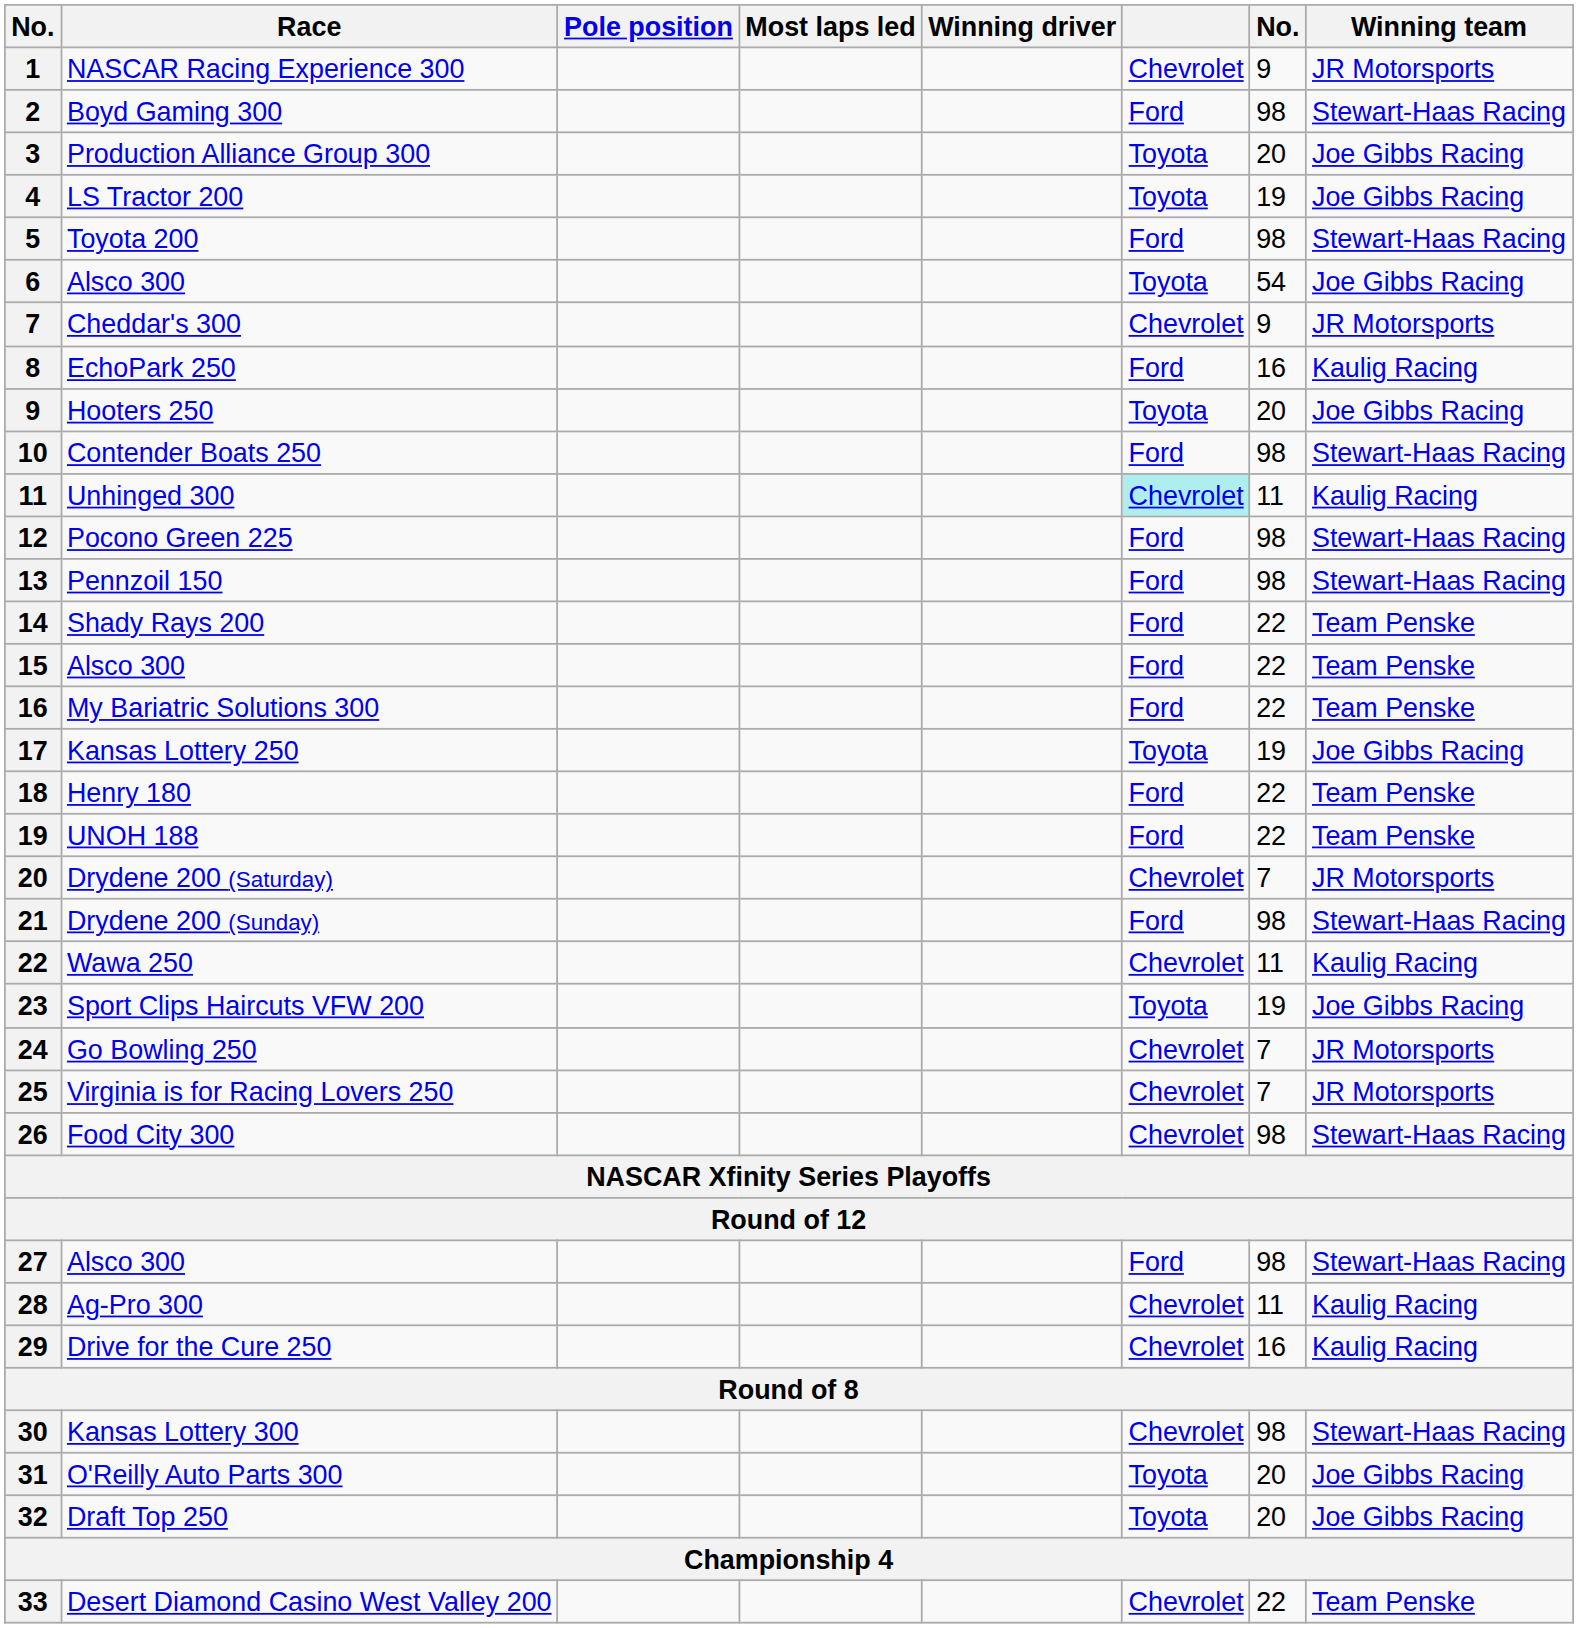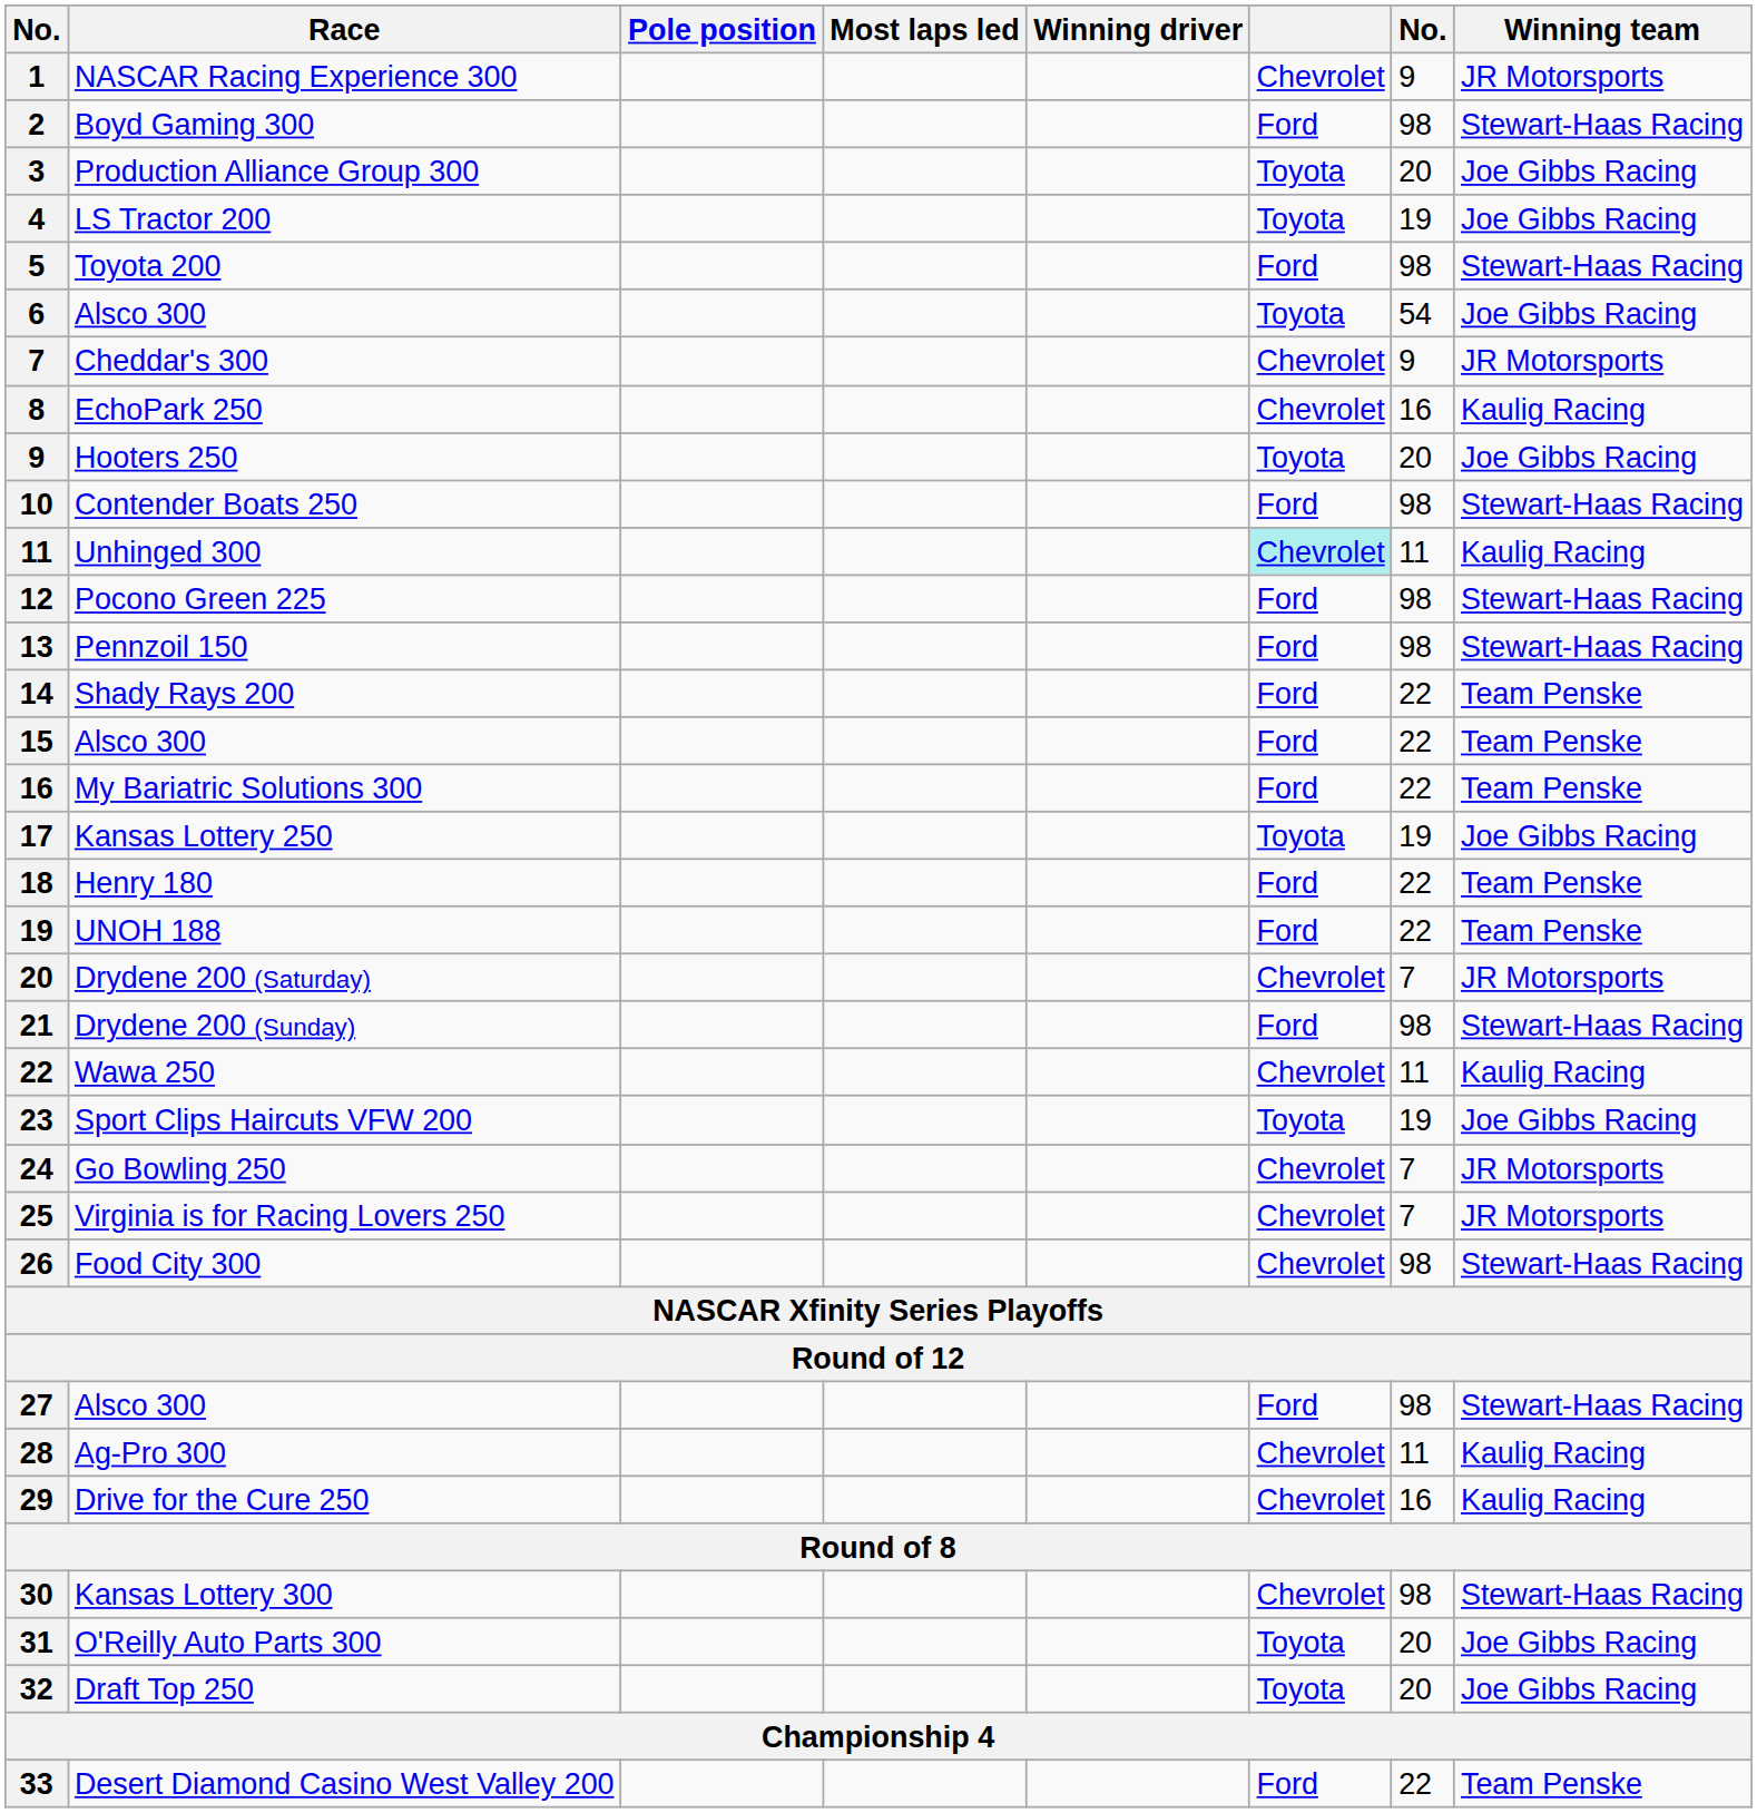 <table class="wikitable" style="font-size:95%">
 <tr>
 <th>No.</th>
 <th>Race</th>
 <th><a href='#'>Pole position</a></th>
 <th>Most laps led</th>
 <th>Winning driver</th>
 <th></th>
 <th>No.</th>
 <th>Winning team</th>
 </tr>
 <tr>
 <th>1</th>
 <td><a href='#'>NASCAR Racing Experience 300</a></td>
 <td></td>
 <td></td>
 <td></td>
 <td><a href='#'>Chevrolet</a></td>
 <td>9</td>
 <td><a href='#'>JR Motorsports</a></td>
 </tr>
 <tr>
 <th>2</th>
 <td><a href='#'>Boyd Gaming 300</a></td>
 <td></td>
 <td></td>
 <td></td>
 <td><a href='#'>Ford</a></td>
 <td>98</td>
 <td><a href='#'>Stewart-Haas Racing</a></td>
 </tr>
 <tr>
 <th>3</th>
 <td><a href='#'>Production Alliance Group 300</a></td>
 <td></td>
 <td></td>
 <td></td>
 <td><a href='#'>Toyota</a></td>
 <td>20</td>
 <td><a href='#'>Joe Gibbs Racing</a></td>
 </tr>
 <tr>
 <th>4</th>
 <td><a href='#'>LS Tractor 200</a></td>
 <td></td>
 <td></td>
 <td></td>
 <td><a href='#'>Toyota</a></td>
 <td>19</td>
 <td><a href='#'>Joe Gibbs Racing</a></td>
 </tr>
 <tr>
 <th>5</th>
 <td><a href='#'>Toyota 200</a></td>
 <td></td>
 <td></td>
 <td></td>
 <td><a href='#'>Ford</a></td>
 <td>98</td>
 <td><a href='#'>Stewart-Haas Racing</a></td>
 </tr>
 <tr>
 <th>6</th>
 <td><a href='#'>Alsco 300</a></td>
 <td></td>
 <td></td>
 <td></td>
 <td><a href='#'>Toyota</a></td>
 <td>54</td>
 <td><a href='#'>Joe Gibbs Racing</a></td>
 </tr>
 <tr>
 <th>7</th>
 <td><a href='#'>Cheddar's 300</a></td>
 <td></td>
 <td></td>
 <td></td>
 <td><a href='#'>Chevrolet</a></td>
 <td>9</td>
 <td><a href='#'>JR Motorsports</a></td>
 </tr>
 <tr>
 <th>8</th>
 <td><a href='#'>EchoPark 250</a></td>
 <td></td>
 <td></td>
 <td></td>
-<td><a href='#'>Ford</a></td>
+<td><a href='#'>Chevrolet</a></td>
 <td>16</td>
 <td><a href='#'>Kaulig Racing</a></td>
 </tr>
 <tr>
 <th>9</th>
 <td><a href='#'>Hooters 250</a></td>
 <td></td>
 <td></td>
 <td></td>
 <td><a href='#'>Toyota</a></td>
 <td>20</td>
 <td><a href='#'>Joe Gibbs Racing</a></td>
 </tr>
 <tr>
 <th>10</th>
 <td><a href='#'>Contender Boats 250</a></td>
 <td></td>
 <td></td>
 <td></td>
 <td><a href='#'>Ford</a></td>
 <td>98</td>
 <td><a href='#'>Stewart-Haas Racing</a></td>
 </tr>
 <tr>
 <th>11</th>
 <td><a href='#'>Unhinged 300</a></td>
 <td></td>
 <td></td>
 <td></td>
 <td style="background: paleturquoise;"><a href='#'>Chevrolet</a></td>
 <td>11</td>
 <td><a href='#'>Kaulig Racing</a></td>
 </tr>
 <tr>
 <th>12</th>
 <td><a href='#'>Pocono Green 225</a></td>
 <td></td>
 <td></td>
 <td></td>
 <td><a href='#'>Ford</a></td>
 <td>98</td>
 <td><a href='#'>Stewart-Haas Racing</a></td>
 </tr>
 <tr>
 <th>13</th>
 <td><a href='#'>Pennzoil 150</a></td>
 <td></td>
 <td></td>
 <td></td>
 <td><a href='#'>Ford</a></td>
 <td>98</td>
 <td><a href='#'>Stewart-Haas Racing</a></td>
 </tr>
 <tr>
 <th>14</th>
 <td><a href='#'>Shady Rays 200</a></td>
 <td></td>
 <td></td>
 <td></td>
 <td><a href='#'>Ford</a></td>
 <td>22</td>
 <td><a href='#'>Team Penske</a></td>
 </tr>
 <tr>
 <th>15</th>
 <td><a href='#'>Alsco 300</a></td>
 <td></td>
 <td></td>
 <td></td>
 <td><a href='#'>Ford</a></td>
 <td>22</td>
 <td><a href='#'>Team Penske</a></td>
 </tr>
 <tr>
 <th>16</th>
 <td><a href='#'>My Bariatric Solutions 300</a></td>
 <td></td>
 <td></td>
 <td></td>
 <td><a href='#'>Ford</a></td>
 <td>22</td>
 <td><a href='#'>Team Penske</a></td>
 </tr>
 <tr>
 <th>17</th>
 <td><a href='#'>Kansas Lottery 250</a></td>
 <td></td>
 <td></td>
 <td></td>
 <td><a href='#'>Toyota</a></td>
 <td>19</td>
 <td><a href='#'>Joe Gibbs Racing</a></td>
 </tr>
 <tr>
 <th>18</th>
 <td><a href='#'>Henry 180</a></td>
 <td></td>
 <td></td>
 <td></td>
 <td><a href='#'>Ford</a></td>
 <td>22</td>
 <td><a href='#'>Team Penske</a></td>
 </tr>
 <tr>
 <th>19</th>
 <td><a href='#'>UNOH 188</a></td>
 <td></td>
 <td></td>
 <td></td>
 <td><a href='#'>Ford</a></td>
 <td>22</td>
 <td><a href='#'>Team Penske</a></td>
 </tr>
 <tr>
 <th>20</th>
 <td><a href='#'>Drydene 200 <small>(Saturday)</small></a></td>
 <td></td>
 <td></td>
 <td></td>
 <td><a href='#'>Chevrolet</a></td>
 <td>7</td>
 <td><a href='#'>JR Motorsports</a></td>
 </tr>
 <tr>
 <th>21</th>
 <td><a href='#'>Drydene 200 <small>(Sunday)</small></a></td>
 <td></td>
 <td></td>
 <td></td>
 <td><a href='#'>Ford</a></td>
 <td>98</td>
 <td><a href='#'>Stewart-Haas Racing</a></td>
 </tr>
 <tr>
 <th>22</th>
 <td><a href='#'>Wawa 250</a></td>
 <td></td>
 <td></td>
 <td></td>
 <td><a href='#'>Chevrolet</a></td>
 <td>11</td>
 <td><a href='#'>Kaulig Racing</a></td>
 </tr>
 <tr>
 <th>23</th>
 <td><a href='#'>Sport Clips Haircuts VFW 200</a></td>
 <td></td>
 <td></td>
 <td></td>
 <td><a href='#'>Toyota</a></td>
 <td>19</td>
 <td><a href='#'>Joe Gibbs Racing</a></td>
 </tr>
 <tr>
 <th>24</th>
 <td><a href='#'>Go Bowling 250</a></td>
 <td></td>
 <td></td>
 <td></td>
 <td><a href='#'>Chevrolet</a></td>
 <td>7</td>
 <td><a href='#'>JR Motorsports</a></td>
 </tr>
 <tr>
 <th>25</th>
 <td><a href='#'>Virginia is for Racing Lovers 250</a></td>
 <td></td>
 <td></td>
 <td></td>
 <td><a href='#'>Chevrolet</a></td>
 <td>7</td>
 <td><a href='#'>JR Motorsports</a></td>
 </tr>
 <tr>
 <th>26</th>
 <td><a href='#'>Food City 300</a></td>
 <td></td>
 <td></td>
 <td></td>
 <td><a href='#'>Chevrolet</a></td>
 <td>98</td>
 <td><a href='#'>Stewart-Haas Racing</a></td>
 </tr>
 <tr>
 <th colspan="8">NASCAR Xfinity Series Playoffs</th>
 </tr>
 <tr>
 <th colspan="8">Round of 12</th>
 </tr>
 <tr>
 <th>27</th>
 <td><a href='#'>Alsco 300</a></td>
 <td></td>
 <td></td>
 <td></td>
 <td><a href='#'>Ford</a></td>
 <td>98</td>
 <td><a href='#'>Stewart-Haas Racing</a></td>
 </tr>
 <tr>
 <th>28</th>
 <td><a href='#'>Ag-Pro 300</a></td>
 <td></td>
 <td></td>
 <td></td>
 <td><a href='#'>Chevrolet</a></td>
 <td>11</td>
 <td><a href='#'>Kaulig Racing</a></td>
 </tr>
 <tr>
 <th>29</th>
 <td><a href='#'>Drive for the Cure 250</a></td>
 <td></td>
 <td></td>
 <td></td>
 <td><a href='#'>Chevrolet</a></td>
 <td>16</td>
 <td><a href='#'>Kaulig Racing</a></td>
 </tr>
 <tr>
 <th colspan="8">Round of 8</th>
 </tr>
 <tr>
 <th>30</th>
 <td><a href='#'>Kansas Lottery 300</a></td>
 <td></td>
 <td></td>
 <td></td>
 <td><a href='#'>Chevrolet</a></td>
 <td>98</td>
 <td><a href='#'>Stewart-Haas Racing</a></td>
 </tr>
 <tr>
 <th>31</th>
 <td><a href='#'>O'Reilly Auto Parts 300</a></td>
 <td></td>
 <td></td>
 <td></td>
 <td><a href='#'>Toyota</a></td>
 <td>20</td>
 <td><a href='#'>Joe Gibbs Racing</a></td>
 </tr>
 <tr>
 <th>32</th>
 <td><a href='#'>Draft Top 250</a></td>
 <td></td>
 <td></td>
 <td></td>
 <td><a href='#'>Toyota</a></td>
 <td>20</td>
 <td><a href='#'>Joe Gibbs Racing</a></td>
 </tr>
 <tr>
 <th colspan="8">Championship 4</th>
 </tr>
 <tr>
 <th>33</th>
 <td><a href='#'>Desert Diamond Casino West Valley 200</a></td>
 <td></td>
 <td></td>
 <td></td>
-<td><a href='#'>Chevrolet</a></td>
+<td><a href='#'>Ford</a></td>
 <td>22</td>
 <td><a href='#'>Team Penske</a></td>
 </tr>
 </table>
